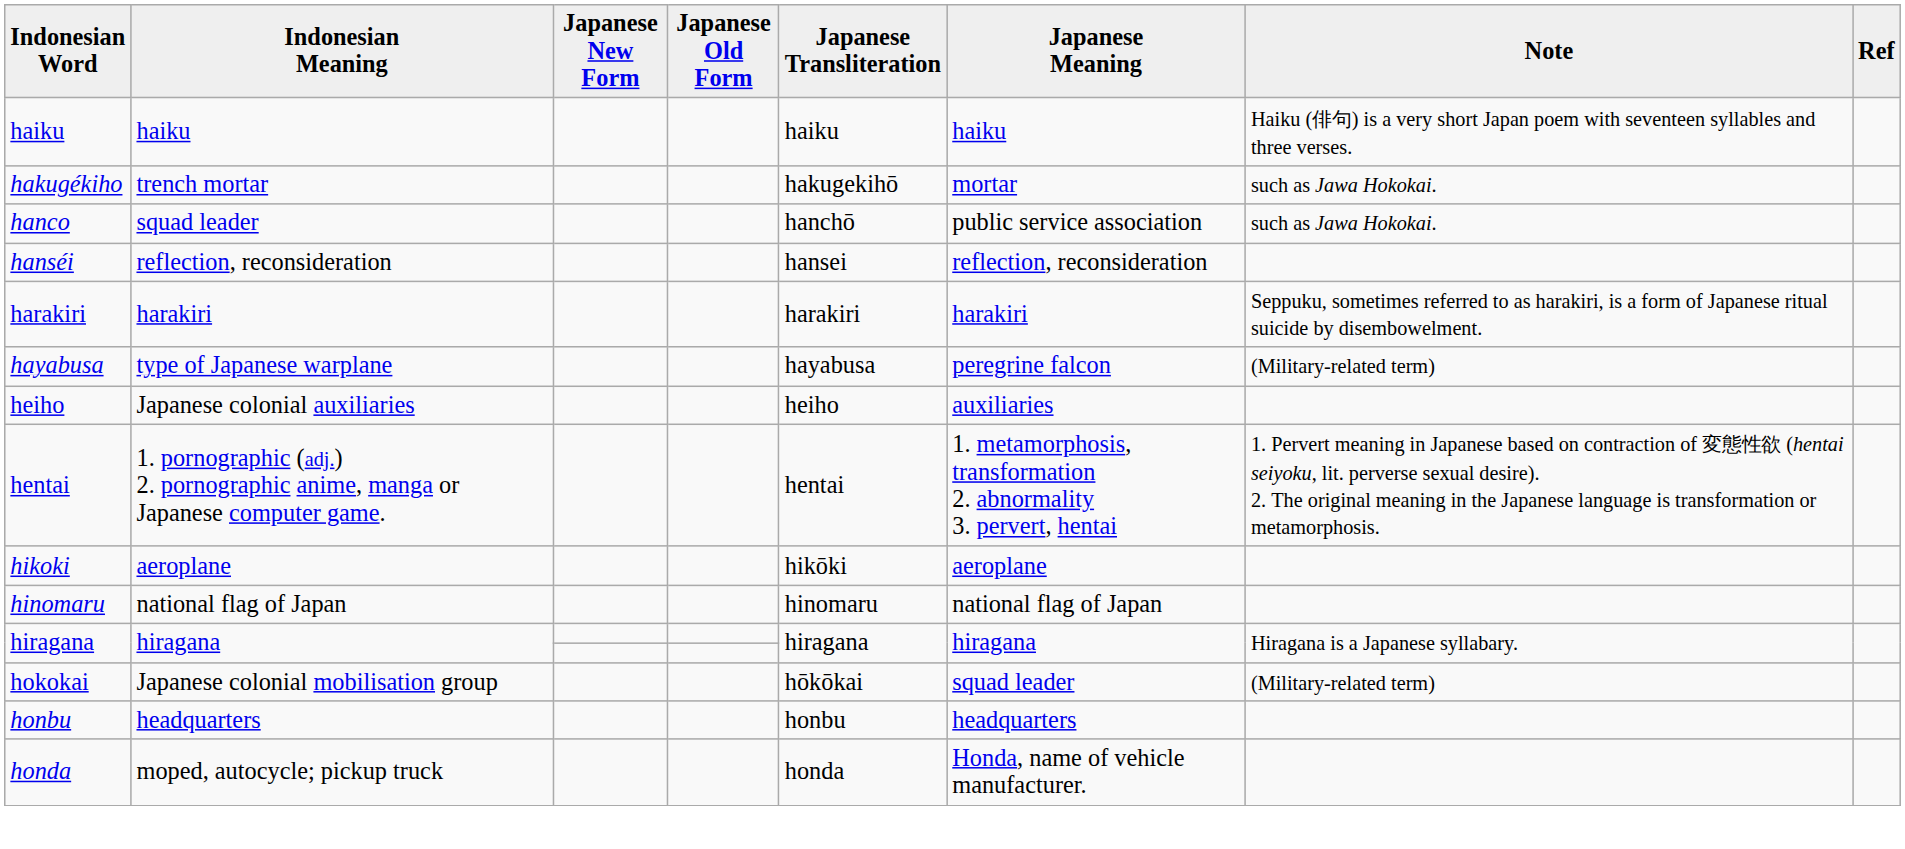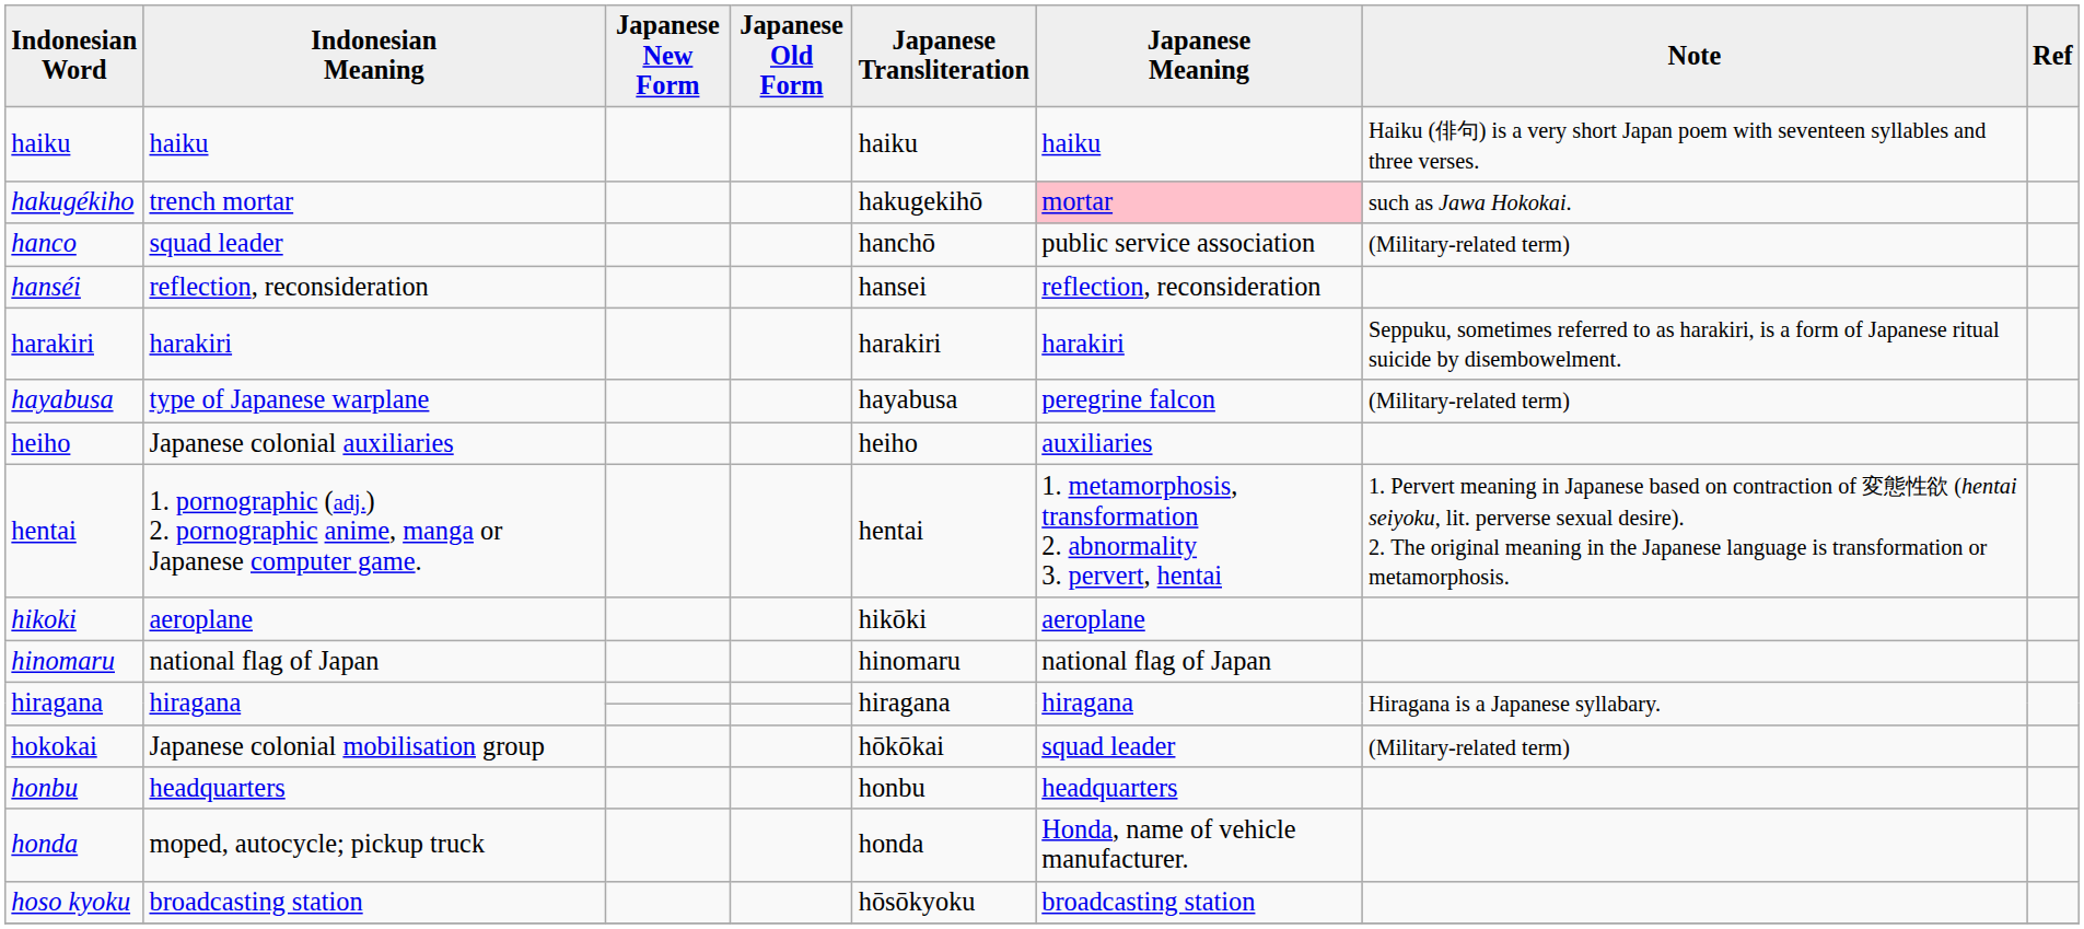 <table class="wikitable">
 <tr>
 <th style="background:#efefef;">Indonesian <br>Word</th>
 <th style="background:#efefef;">Indonesian <br>Meaning</th>
 <th style="background:#efefef;">Japanese <br><a href='#'>New Form</a></th>
 <th style="background:#efefef;">Japanese <br><a href='#'>Old Form</a></th>
 <th style="background:#efefef;">Japanese <br>Transliteration</th>
 <th style="background:#efefef;">Japanese <br>Meaning</th>
 <th style="background:#efefef;">Note</th>
 <th style="background:#efefef;">Ref</th>
 </tr>
 <tr>
 <td><a href='#'>haiku</a></td>
 <td><a href='#'>haiku</a></td>
 <td></td>
 <td></td>
 <td>haiku</td>
 <td><a href='#'>haiku</a></td>
 <td><small>Haiku (俳句) is a very short Japan poem with seventeen syllables and three verses.</small></td>
 <td></td>
 </tr>
 <tr>
 <td><em><a href='#'>hakugékiho</a></em></td>
 <td><a href='#'>trench mortar</a></td>
 <td></td>
 <td></td>
 <td>hakugekihō</td>
-<td><a href='#'>mortar</a></td>
+<td style="background: pink;"><a href='#'>mortar</a></td>
 <td><small>such as <em>Jawa Hokokai</em>.</small></td>
 <td></td>
 </tr>
 <tr>
 <td><em><a href='#'>hanco</a></em></td>
 <td><a href='#'>squad leader</a></td>
 <td></td>
 <td></td>
 <td>hanchō</td>
 <td>public service association</td>
-<td><small>such as <em>Jawa Hokokai</em>.</small></td>
+<td><small>(Military-related term)</small></td>
 <td></td>
 </tr>
 <tr>
 <td><em><a href='#'>hanséi</a></em></td>
 <td><a href='#'>reflection</a>, reconsideration</td>
 <td></td>
 <td></td>
 <td>hansei</td>
 <td><a href='#'>reflection</a>, reconsideration</td>
 <td><small></small></td>
 <td></td>
 </tr>
 <tr>
 <td><a href='#'>harakiri</a></td>
 <td><a href='#'>harakiri</a></td>
 <td></td>
 <td></td>
 <td>harakiri</td>
 <td><a href='#'>harakiri</a></td>
 <td><small>Seppuku, sometimes referred to as harakiri, is a form of Japanese ritual suicide by disembowelment.</small></td>
 <td></td>
 </tr>
 <tr>
 <td><em><a href='#'>hayabusa</a></em></td>
 <td><a href='#'>type of Japanese warplane</a></td>
 <td></td>
 <td></td>
 <td>hayabusa</td>
 <td><a href='#'>peregrine falcon</a></td>
 <td><small>(Military-related term)</small></td>
 <td></td>
 </tr>
 <tr>
 <td><a href='#'>heiho</a></td>
 <td>Japanese colonial <a href='#'>auxiliaries</a></td>
 <td></td>
 <td></td>
 <td>heiho</td>
 <td><a href='#'>auxiliaries</a></td>
 <td><small></small></td>
 <td></td>
 </tr>
 <tr>
 <td><a href='#'>hentai</a></td>
 <td>1. <a href='#'>pornographic</a> (<a href='#'><small>adj.</small></a>) <br>2. <a href='#'>pornographic</a> <a href='#'>anime</a>, <a href='#'>manga</a> or Japanese <a href='#'>computer game</a>.</td>
 <td></td>
 <td></td>
 <td>hentai</td>
 <td>1. <a href='#'>metamorphosis</a>, <a href='#'>transformation</a> <br>2. <a href='#'>abnormality</a> <br>3. <a href='#'>pervert</a>, <a href='#'>hentai</a></td>
 <td><small>1. Pervert meaning in Japanese based on contraction of 変態性欲 (<em>hentai seiyoku</em>, lit. perverse sexual desire). <br>2. The original meaning in the Japanese language is transformation or metamorphosis.</small></td>
 <td></td>
 </tr>
 <tr>
 <td><em><a href='#'>hikoki</a></em></td>
 <td><a href='#'>aeroplane</a></td>
 <td></td>
 <td></td>
 <td>hikōki</td>
 <td><a href='#'>aeroplane</a></td>
 <td><small></small></td>
 <td></td>
 </tr>
 <tr>
 <td><em><a href='#'>hinomaru</a></em></td>
 <td>national flag of Japan</td>
 <td></td>
 <td></td>
 <td>hinomaru</td>
 <td>national flag of Japan</td>
 <td><small></small></td>
 <td></td>
 </tr>
 <tr>
 <td rowspan="2"><a href='#'>hiragana</a></td>
 <td rowspan="2"><a href='#'>hiragana</a></td>
 <td></td>
 <td></td>
 <td rowspan="2">hiragana</td>
 <td rowspan="2"><a href='#'>hiragana</a></td>
 <td rowspan="2"><small>Hiragana is a Japanese syllabary.</small></td>
 <td rowspan="2"></td>
 </tr>
 <tr>
 <td></td>
 <td></td>
 </tr>
 <tr>
 <td><a href='#'>hokokai</a></td>
 <td>Japanese colonial <a href='#'>mobilisation</a> group</td>
 <td></td>
 <td></td>
 <td>hōkōkai</td>
 <td><a href='#'>squad leader</a></td>
 <td><small>(Military-related term)</small></td>
 <td></td>
 </tr>
 <tr>
 <td><em><a href='#'>honbu</a></em></td>
 <td><a href='#'>headquarters</a></td>
 <td></td>
 <td></td>
 <td>honbu</td>
 <td><a href='#'>headquarters</a></td>
 <td><small></small></td>
 <td></td>
 </tr>
 <tr>
 <td><em><a href='#'>honda</a></em></td>
 <td>moped, autocycle; pickup truck</td>
 <td></td>
 <td></td>
 <td>honda</td>
 <td><a href='#'>Honda</a>, name of vehicle manufacturer.</td>
 <td><small></small></td>
 <td></td>
 </tr>
 <tr>
+<td><em><a href='#'>hoso kyoku</a></em></td>
+<td><a href='#'>broadcasting station</a></td>
+<td></td>
+<td></td>
+<td>hōsōkyoku</td>
+<td><a href='#'>broadcasting station</a></td>
+<td><small></small></td>
+<td></td>
+</tr>
+<tr>
 </tr>
 </table>
